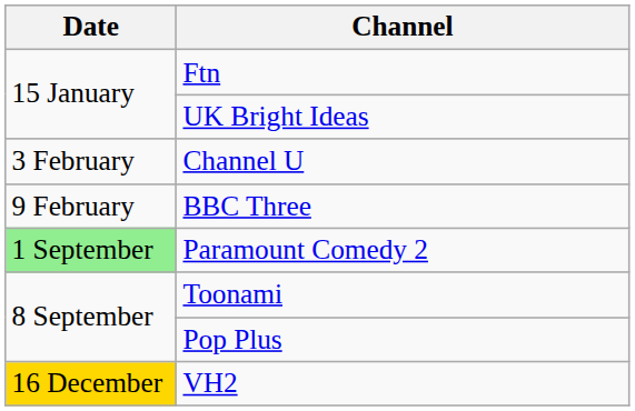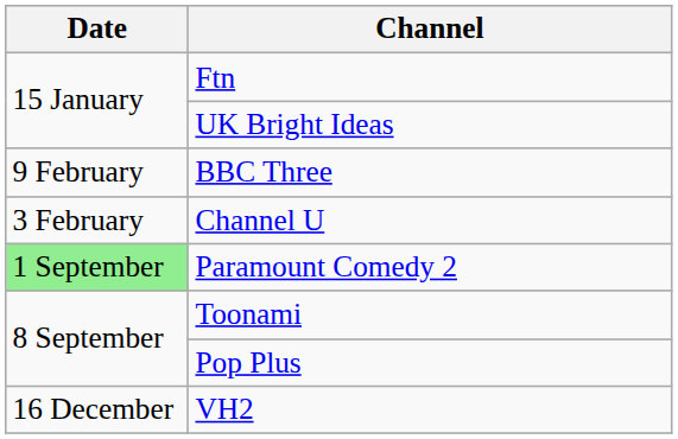 <table class="wikitable">
 <tr>
 <th width=90>Date</th>
 <th width=250>Channel</th>
 </tr>
 <tr>
 <td rowspan=2>15 January</td>
 <td><a href='#'>Ftn</a></td>
 </tr>
 <tr>
 <td><a href='#'>UK Bright Ideas</a></td>
 </tr>
 <tr>
+<td>9 February</td>
+<td><a href='#'>BBC Three</a></td>
+</tr>
+<tr>
 <td>3 February</td>
 <td><a href='#'>Channel U</a></td>
-</tr>
-<tr>
-<td>9 February</td>
-<td><a href='#'>BBC Three</a></td>
 </tr>
 <tr>
 <td style="background: lightgreen;">1 September</td>
 <td><a href='#'>Paramount Comedy 2</a></td>
 </tr>
 <tr>
 <td rowspan=2>8 September</td>
 <td><a href='#'>Toonami</a></td>
 </tr>
 <tr>
 <td><a href='#'>Pop Plus</a></td>
 </tr>
 <tr>
-<td style="background: gold;">16 December</td>
+<td>16 December</td>
 <td><a href='#'>VH2</a></td>
 </tr>
 </table>
